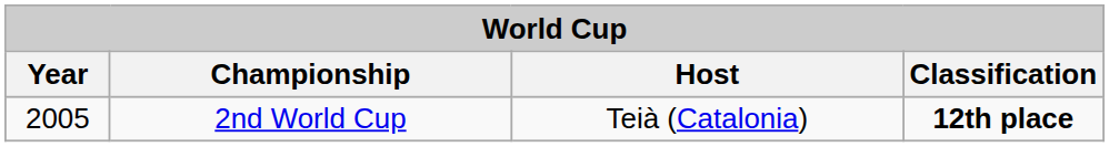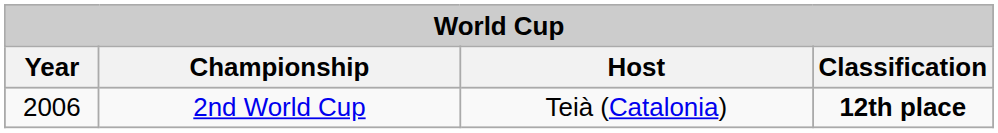 <table class="wikitable" style=font-size:90% width=550>
 <tr align=center style="background:#cccccc;">
 <td colspan=4><strong>World Cup</strong></td>
 </tr>
 <tr align=center style="background:#eeeeee;">
 <th width=10%>Year</th>
 <th width=40%>Championship</th>
 <th width=40%>Host</th>
 <th width=10%>Classification</th>
 </tr>
 <tr align=center>
-<td>2005</td>
+<td>2006</td>
 <td><a href='#'>2nd World Cup</a></td>
 <td>Teià (<a href='#'>Catalonia</a>)</td>
 <td><strong>12th place</strong></td>
 </tr>
 </table>
